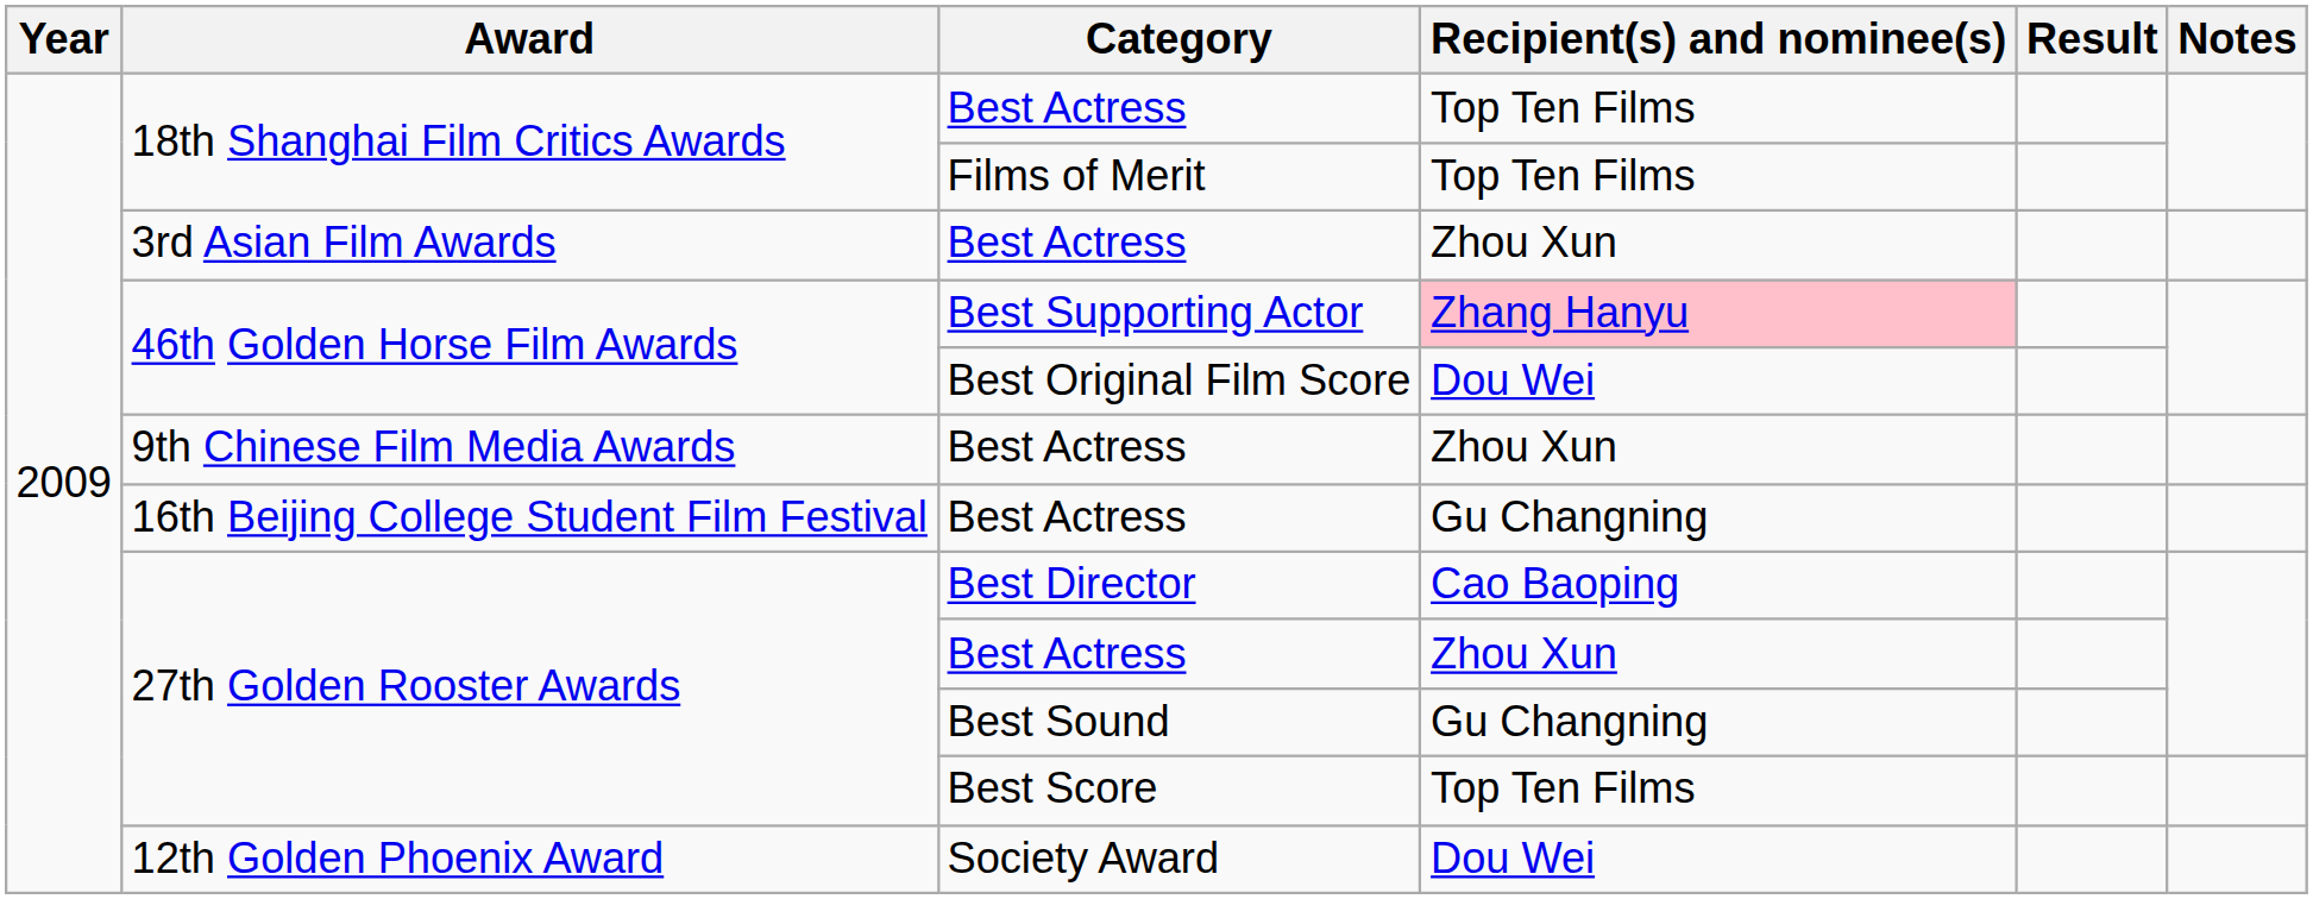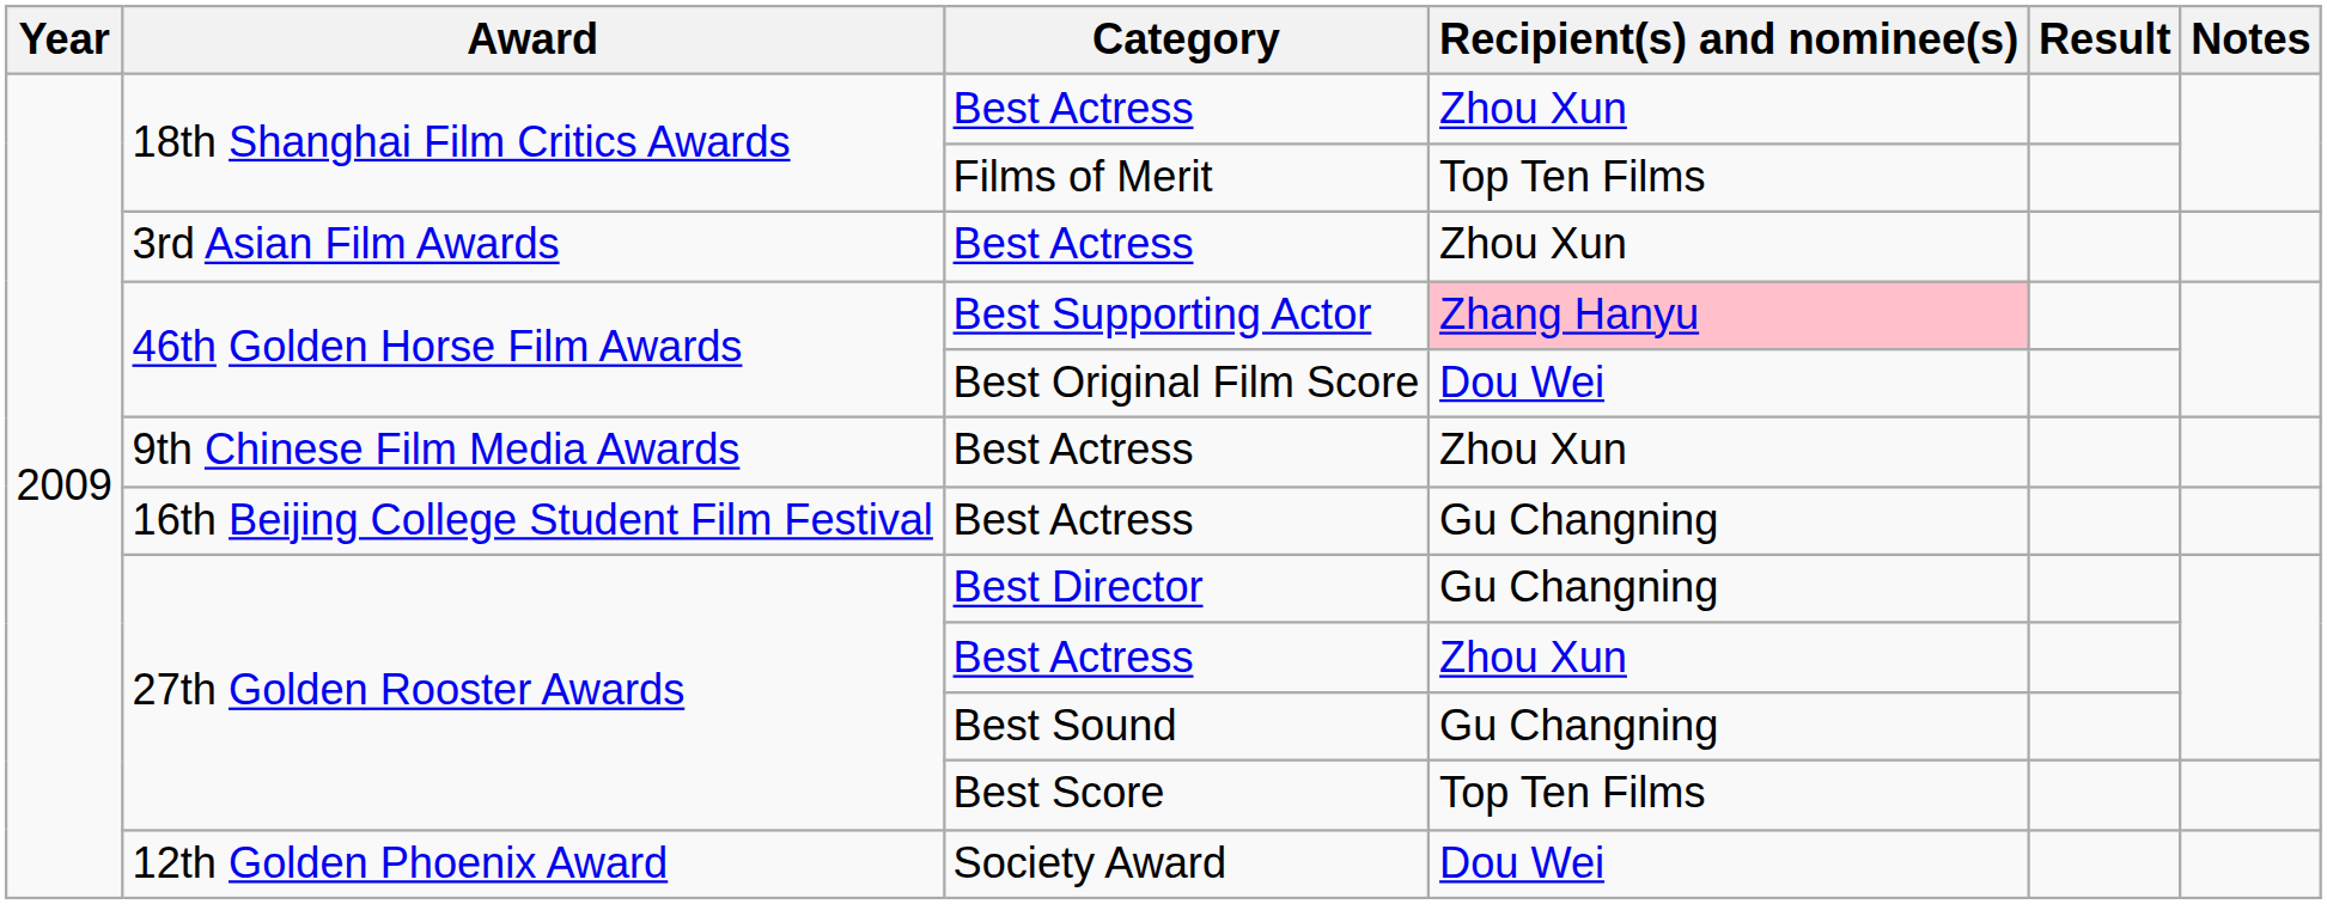 <table class="wikitable">
 <tr>
 <th>Year</th>
 <th>Award</th>
 <th>Category</th>
 <th>Recipient(s) and nominee(s)</th>
 <th>Result</th>
 <th>Notes</th>
 </tr>
 <tr>
 <td rowspan=12>2009</td>
 <td rowspan=2>18th <a href='#'>Shanghai Film Critics Awards</a></td>
 <td><a href='#'>Best Actress</a></td>
-<td>Top Ten Films</td>
+<td><a href='#'>Zhou Xun</a></td>
 <td></td>
 <td rowspan=2></td>
 </tr>
 <tr>
 <td>Films of Merit</td>
 <td>Top Ten Films</td>
 <td></td>
 </tr>
 <tr>
 <td>3rd <a href='#'>Asian Film Awards</a></td>
 <td><a href='#'>Best Actress</a></td>
 <td>Zhou Xun</td>
 <td></td>
 <td></td>
 </tr>
 <tr>
 <td rowspan=2><a href='#'>46th</a> <a href='#'>Golden Horse Film Awards</a></td>
 <td><a href='#'>Best Supporting Actor</a></td>
 <td style="background: pink;"><a href='#'>Zhang Hanyu</a></td>
 <td></td>
 <td rowspan=2></td>
 </tr>
 <tr>
 <td>Best Original Film Score</td>
 <td><a href='#'>Dou Wei</a></td>
 <td></td>
 </tr>
 <tr>
 <td>9th <a href='#'>Chinese Film Media Awards</a></td>
 <td>Best Actress</td>
 <td>Zhou Xun</td>
 <td></td>
 <td></td>
 </tr>
 <tr>
 <td>16th <a href='#'>Beijing College Student Film Festival</a></td>
 <td>Best Actress</td>
 <td>Gu Changning</td>
 <td></td>
 <td></td>
 </tr>
 <tr>
 <td rowspan=4>27th <a href='#'>Golden Rooster Awards</a></td>
 <td><a href='#'>Best Director</a></td>
-<td><a href='#'>Cao Baoping</a></td>
+<td>Gu Changning</td>
 <td></td>
 <td rowspan=3></td>
 </tr>
 <tr>
 <td><a href='#'>Best Actress</a></td>
 <td><a href='#'>Zhou Xun</a></td>
 <td></td>
 </tr>
 <tr>
 <td>Best Sound</td>
 <td>Gu Changning</td>
 <td></td>
 </tr>
 <tr>
 <td>Best Score</td>
 <td>Top Ten Films</td>
 <td></td>
 <td></td>
 </tr>
 <tr>
 <td>12th <a href='#'>Golden Phoenix Award</a></td>
 <td>Society Award</td>
 <td><a href='#'>Dou Wei</a></td>
 <td></td>
 <td></td>
 </tr>
 </table>
